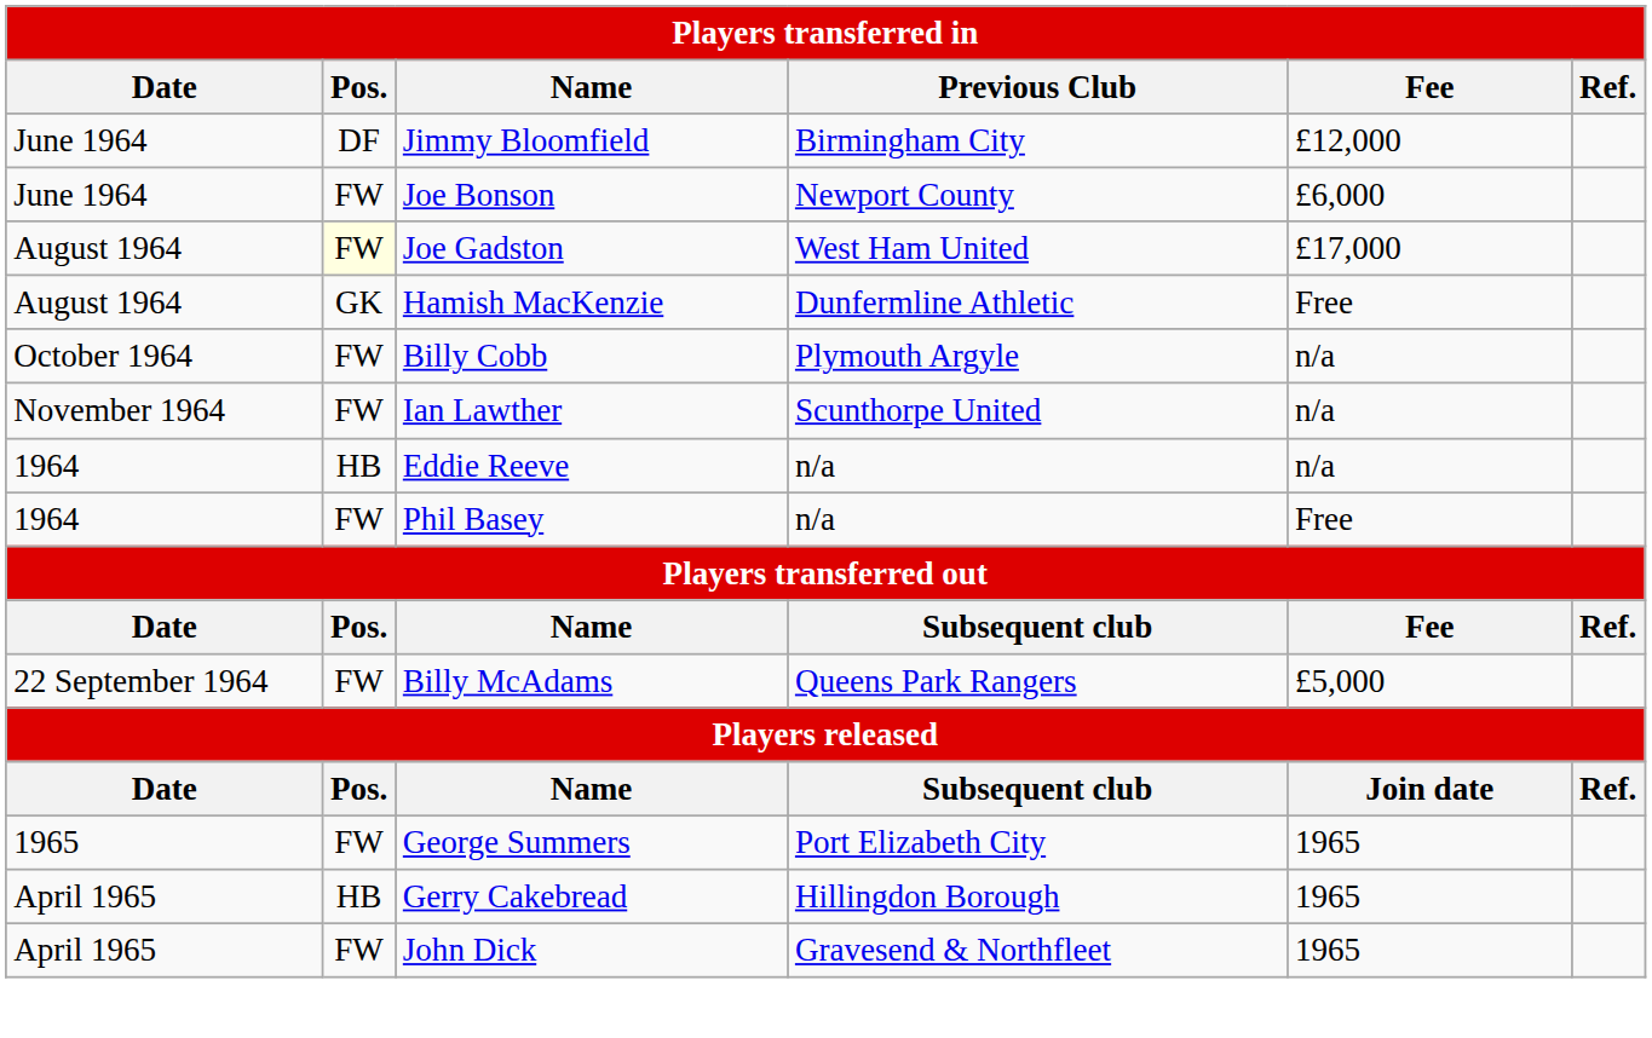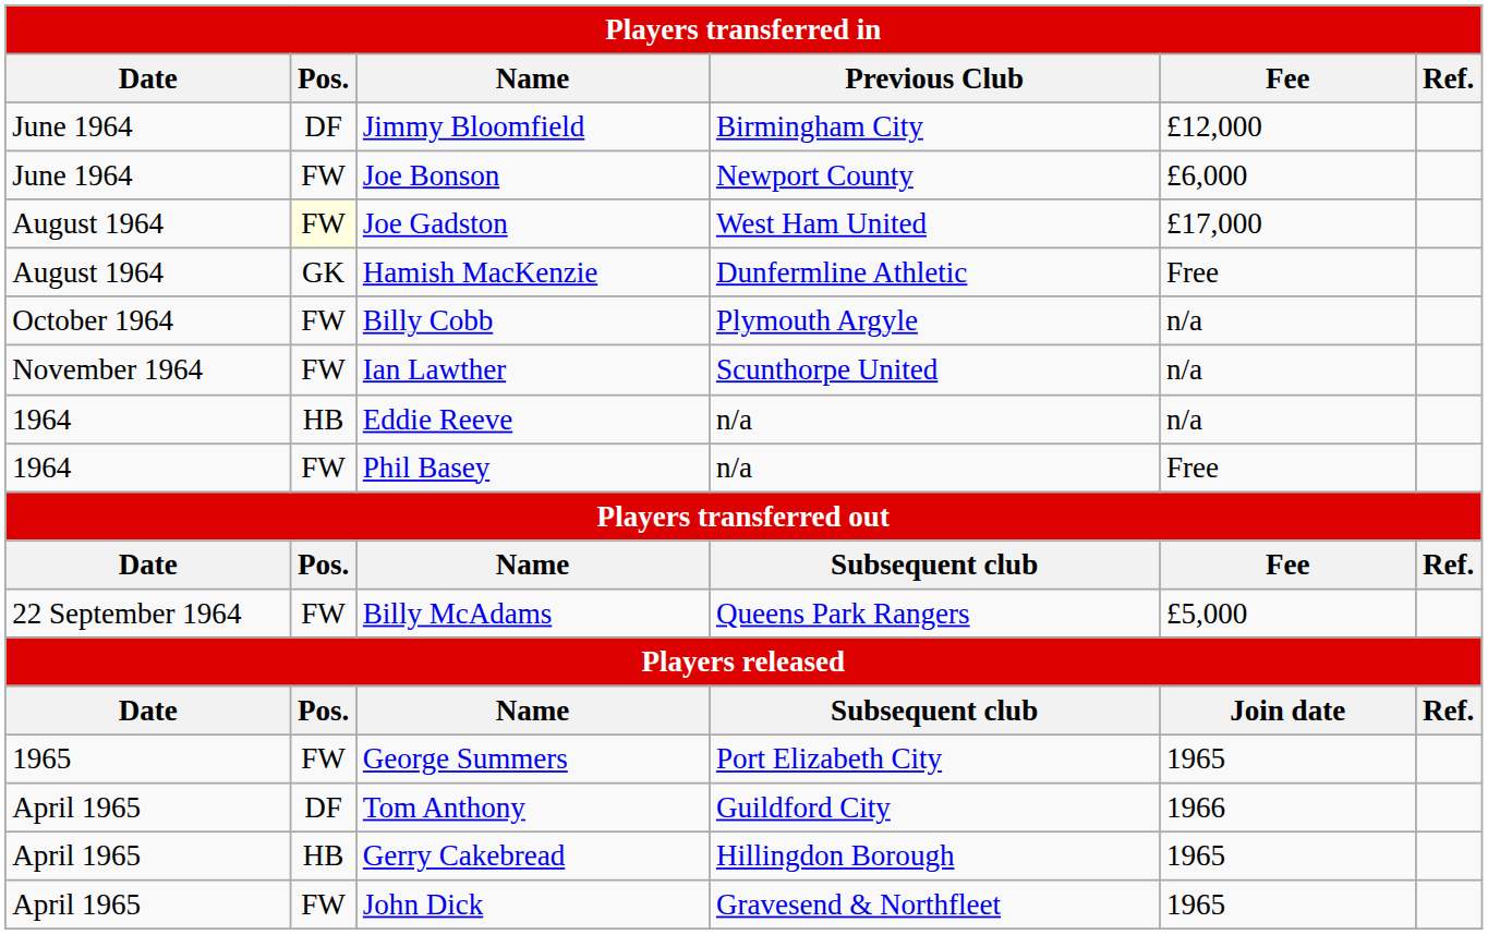 <table class="wikitable" style="font-size:95%;" cellpadding="1">
 <tr>
 <th colspan="6" style="background:#d00; color:white; text-align:center;">Players transferred in</th>
 </tr>
 <tr>
 <th style="width:140px;">Date</th>
 <th style="width:25px;">Pos.</th>
 <th style="width:175px;">Name</th>
 <th style="width:225px;">Previous Club</th>
 <th style="width:125px;">Fee</th>
 <th style="width:25px;">Ref.</th>
 </tr>
 <tr>
 <td>June 1964</td>
 <td style="text-align:center;">DF</td>
 <td> <a href='#'>Jimmy Bloomfield</a></td>
 <td> <a href='#'>Birmingham City</a></td>
 <td>£12,000</td>
 <td></td>
 </tr>
 <tr>
 <td>June 1964</td>
 <td style="text-align:center;">FW</td>
 <td> <a href='#'>Joe Bonson</a></td>
 <td> <a href='#'>Newport County</a></td>
 <td>£6,000</td>
 <td></td>
 </tr>
 <tr>
 <td>August 1964</td>
 <td style="background: lightyellow; text-align:center;">FW</td>
 <td> <a href='#'>Joe Gadston</a></td>
 <td> <a href='#'>West Ham United</a></td>
 <td>£17,000</td>
 <td></td>
 </tr>
 <tr>
 <td>August 1964</td>
 <td style="text-align:center;">GK</td>
 <td> <a href='#'>Hamish MacKenzie</a></td>
 <td> <a href='#'>Dunfermline Athletic</a></td>
 <td>Free</td>
 <td></td>
 </tr>
 <tr>
 <td>October 1964</td>
 <td style="text-align:center;">FW</td>
 <td> <a href='#'>Billy Cobb</a></td>
 <td> <a href='#'>Plymouth Argyle</a></td>
 <td>n/a</td>
 <td></td>
 </tr>
 <tr>
 <td>November 1964</td>
 <td style="text-align:center;">FW</td>
 <td> <a href='#'>Ian Lawther</a></td>
 <td> <a href='#'>Scunthorpe United</a></td>
 <td>n/a</td>
 <td></td>
 </tr>
 <tr>
 <td>1964</td>
 <td style="text-align:center;">HB</td>
 <td> <a href='#'>Eddie Reeve</a></td>
 <td>n/a</td>
 <td>n/a</td>
 <td></td>
 </tr>
 <tr>
 <td>1964</td>
 <td style="text-align:center;">FW</td>
 <td> <a href='#'>Phil Basey</a></td>
 <td>n/a</td>
 <td>Free</td>
 <td></td>
 </tr>
 <tr>
 <th colspan="6" style="background:#d00; color:white; text-align:center;">Players transferred out</th>
 </tr>
 <tr>
 <th>Date</th>
 <th>Pos.</th>
 <th>Name</th>
 <th>Subsequent club</th>
 <th>Fee</th>
 <th>Ref.</th>
 </tr>
 <tr>
 <td>22 September 1964</td>
 <td style="text-align:center;">FW</td>
 <td> <a href='#'>Billy McAdams</a></td>
 <td> <a href='#'>Queens Park Rangers</a></td>
 <td>£5,000</td>
 <td></td>
 </tr>
 <tr>
 <th colspan="6" style="background:#d00; color:white; text-align:center;">Players released</th>
 </tr>
 <tr>
 <th>Date</th>
 <th>Pos.</th>
 <th>Name</th>
 <th>Subsequent club</th>
 <th>Join date</th>
 <th>Ref.</th>
 </tr>
 <tr>
 <td>1965</td>
 <td style="text-align:center;">FW</td>
 <td> <a href='#'>George Summers</a></td>
 <td> <a href='#'>Port Elizabeth City</a></td>
 <td>1965</td>
 <td></td>
 </tr>
 <tr>
 <td>April 1965</td>
+<td style="text-align:center;">DF</td>
+<td> <a href='#'>Tom Anthony</a></td>
+<td> <a href='#'>Guildford City</a></td>
+<td>1966</td>
+<td></td>
+</tr>
+<tr>
+<td>April 1965</td>
 <td style="text-align:center;">HB</td>
 <td> <a href='#'>Gerry Cakebread</a></td>
 <td> <a href='#'>Hillingdon Borough</a></td>
 <td>1965</td>
 <td></td>
 </tr>
 <tr>
 <td>April 1965</td>
 <td style="text-align:center;">FW</td>
 <td> <a href='#'>John Dick</a></td>
 <td> <a href='#'>Gravesend & Northfleet</a></td>
 <td>1965</td>
 <td></td>
 </tr>
 </table>
